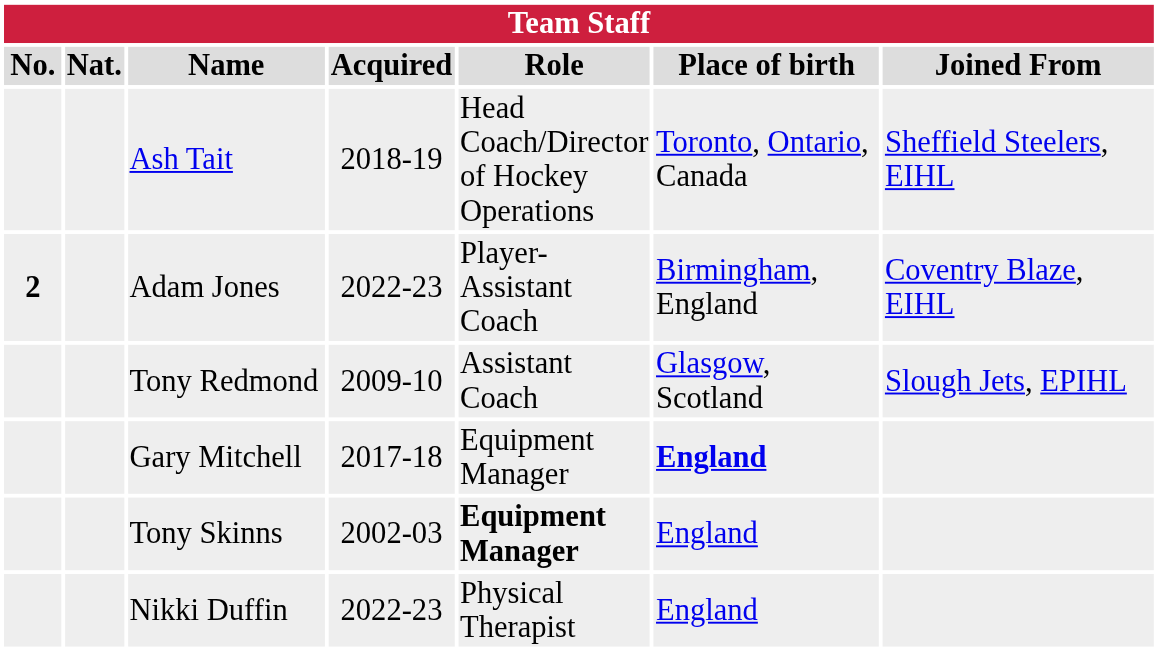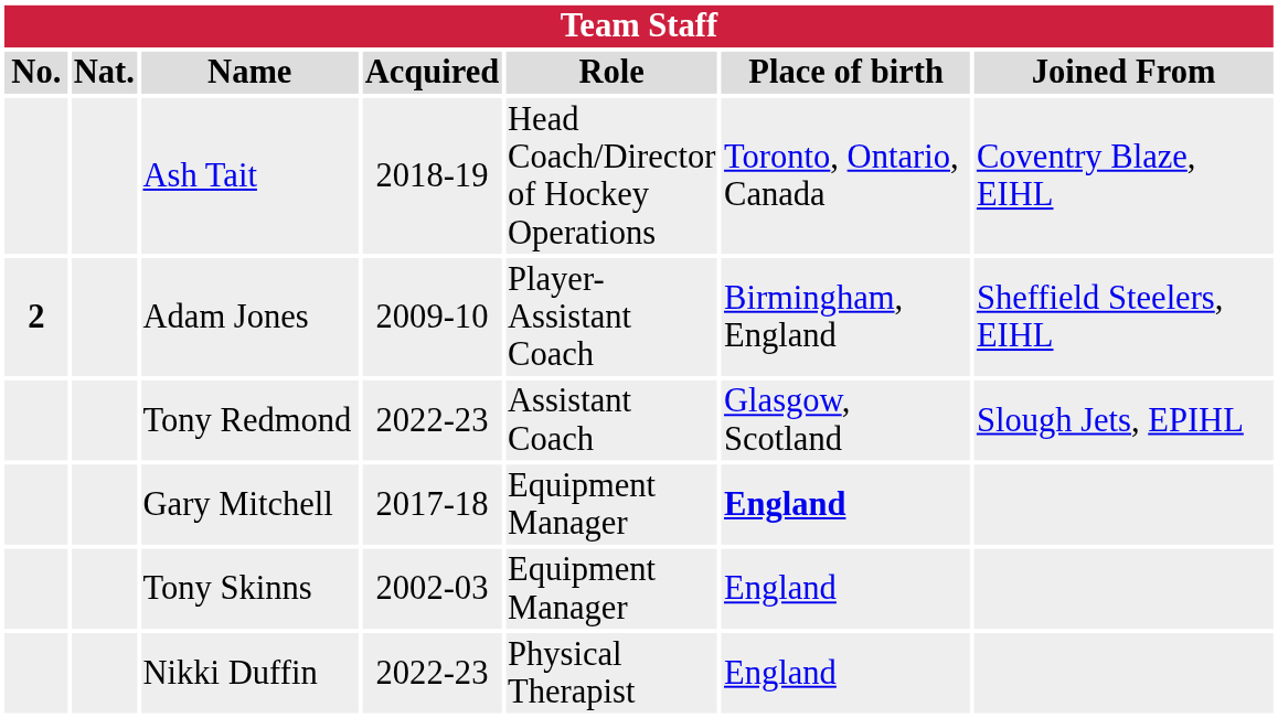 <table class="toccolours"  style="width:97%; clear:both; margin:1.5em auto; text-align:center;">
 <tr>
 <th colspan="11" style="background:#ce1f3e; color:#FFFFFF;">Team Staff</th>
 </tr>
 <tr style="background:#ddd;">
 <th width=5%>No.</th>
 <th width=5%>Nat.</th>
 <th !width=22%>Name</th>
 <th width=7%>Acquired</th>
 <th width=16%>Role</th>
 <th width=20%>Place of birth</th>
 <th width=24%>Joined From</th>
 </tr>
 <tr style="background:#eee;">
 <td></td>
 <td></td>
 <td align=left><a href='#'>Ash Tait</a></td>
 <td>2018-19</td>
 <td align=left>Head Coach/Director of Hockey Operations</td>
 <td align=left><a href='#'>Toronto</a>, <a href='#'>Ontario</a>, Canada</td>
-<td align=left><a href='#'>Sheffield Steelers</a>, <a href='#'>EIHL</a></td>
+<td align=left><a href='#'>Coventry Blaze</a>, <a href='#'>EIHL</a></td>
 </tr>
 <tr style="background:#eee;">
 <td><strong>2</strong></td>
 <td></td>
 <td align=left>Adam Jones</td>
-<td>2022-23</td>
+<td>2009-10</td>
 <td align=left>Player-Assistant Coach</td>
 <td align=left><a href='#'>Birmingham</a>, England</td>
-<td align=left><a href='#'>Coventry Blaze</a>, <a href='#'>EIHL</a></td>
+<td align=left><a href='#'>Sheffield Steelers</a>, <a href='#'>EIHL</a></td>
 </tr>
 <tr style="background:#eee;">
 <td></td>
 <td></td>
 <td align=left>Tony Redmond</td>
-<td>2009-10</td>
+<td>2022-23</td>
 <td align=left>Assistant Coach</td>
 <td align=left><a href='#'>Glasgow</a>, Scotland</td>
 <td align=left><a href='#'>Slough Jets</a>, <a href='#'>EPIHL</a></td>
 </tr>
 <tr style="background:#eee;">
 <td></td>
 <td></td>
 <td align=left>Gary Mitchell</td>
 <td>2017-18</td>
 <td align=left>Equipment Manager</td>
 <td align=left><strong><a href='#'>England</a></strong></td>
 <td align=left></td>
 </tr>
 <tr style="background:#eee;">
 <td></td>
 <td></td>
 <td align=left>Tony Skinns</td>
 <td>2002-03</td>
-<td align=left><strong>Equipment Manager</strong></td>
+<td align=left>Equipment Manager</td>
 <td align=left><a href='#'>England</a></td>
 <td align=left></td>
 </tr>
 <tr style="background:#eee;">
 <td></td>
 <td></td>
 <td align=left>Nikki Duffin</td>
 <td>2022-23</td>
 <td align=left>Physical Therapist</td>
 <td align=left><a href='#'>England</a></td>
 <td align=left></td>
 </tr>
 </table>
